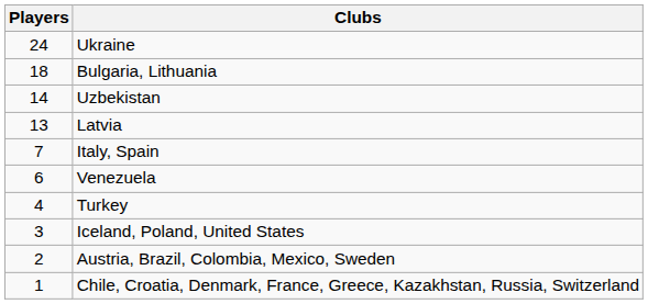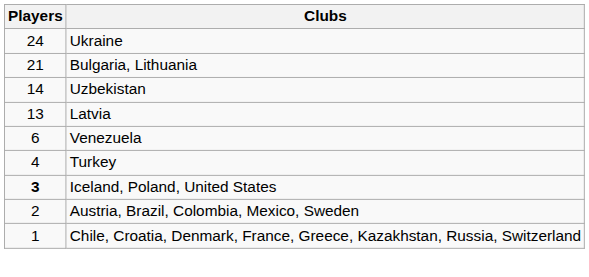 <table class="wikitable">
 <tr>
 <th>Players</th>
 <th>Clubs</th>
 </tr>
 <tr>
 <td align="center">24</td>
 <td> Ukraine</td>
 </tr>
 <tr>
-<td align="center">18</td>
+<td align="center">21</td>
 <td> Bulgaria,  Lithuania</td>
 </tr>
 <tr>
 <td align="center">14</td>
 <td> Uzbekistan</td>
 </tr>
 <tr>
 <td align="center">13</td>
 <td> Latvia</td>
 </tr>
 <tr>
-<td align="center">7</td>
-<td> Italy,  Spain</td>
-</tr>
-<tr>
 <td align="center">6</td>
 <td> Venezuela</td>
 </tr>
 <tr>
 <td align="center">4</td>
 <td> Turkey</td>
 </tr>
 <tr>
-<td align="center">3</td>
+<td align="center"><strong>3</strong></td>
 <td> Iceland,  Poland,  United States</td>
 </tr>
 <tr>
 <td align="center">2</td>
 <td> Austria,  Brazil,  Colombia,  Mexico,  Sweden</td>
 </tr>
 <tr>
 <td align="center">1</td>
 <td> Chile,  Croatia,  Denmark,  France,  Greece,  Kazakhstan,  Russia,  Switzerland</td>
 </tr>
 </table>
